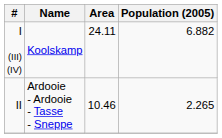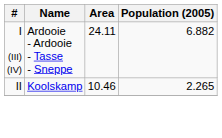 <table class="wikitable">
 <tr align="center">
 <th>#</th>
 <th>Name</th>
 <th>Area</th>
 <th>Population (2005)</th>
 </tr>
 <tr align="right">
 <td>I <br> <br><small>(III)</small><br><small>(IV)</small></td>
-<td align="left"><a href='#'>Koolskamp</a></td>
+<td align="left">Ardooie <br>- Ardooie<br>- <a href='#'>Tasse</a><br>- <a href='#'>Sneppe</a></td>
 <td>24.11 <br> <br> <br> </td>
 <td>6.882 <br> <br> <br> </td>
 </tr>
 <tr align="right">
 <td>II</td>
-<td align="left">Ardooie <br>- Ardooie<br>- <a href='#'>Tasse</a><br>- <a href='#'>Sneppe</a></td>
+<td align="left"><a href='#'>Koolskamp</a></td>
 <td>10.46</td>
 <td>2.265</td>
 </tr>
 <tr align="right">
 </tr>
 </table>
